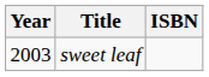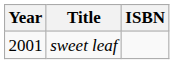 <table class="wikitable">
 <tr>
 <th>Year</th>
 <th>Title</th>
 <th>ISBN</th>
 </tr>
 <tr>
-<td>2003</td>
+<td>2001</td>
 <td><em>sweet leaf</em></td>
 <td></td>
 </tr>
 </table>
